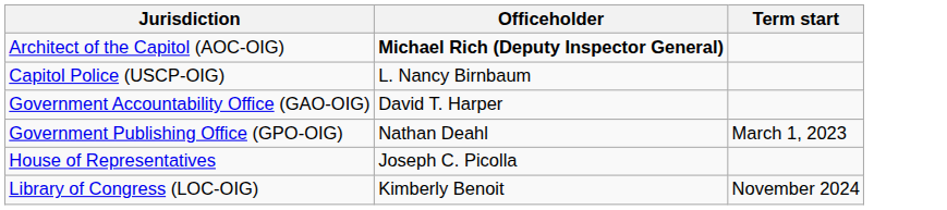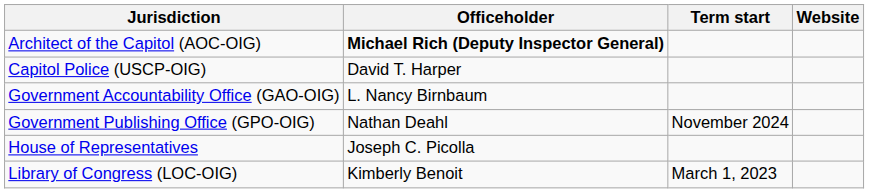 <table class="wikitable sortable">
 <tr style="vertical-align:bottom;">
 <th>Jurisdiction</th>
 <th>Officeholder</th>
 <th>Term start</th>
+<th>Website</th>
 </tr>
 <tr>
 <td><a href='#'>Architect of the Capitol</a> (AOC-OIG)</td>
 <td><strong>Michael Rich (Deputy Inspector General)</strong></td>
 <td></td>
+<td></td>
 </tr>
 <tr>
 <td><a href='#'>Capitol Police</a> (USCP-OIG)</td>
-<td>L. Nancy Birnbaum</td>
+<td>David T. Harper</td>
+<td></td>
 <td></td>
 </tr>
 <tr>
 <td><a href='#'>Government Accountability Office</a> (GAO-OIG)</td>
-<td>David T. Harper</td>
+<td>L. Nancy Birnbaum</td>
+<td></td>
 <td></td>
 </tr>
 <tr>
 <td><a href='#'>Government Publishing Office</a> (GPO-OIG)</td>
 <td>Nathan Deahl</td>
-<td>March 1, 2023<br></td>
+<td>November 2024</td>
+<td></td>
 </tr>
 <tr>
 <td><a href='#'>House of Representatives</a></td>
 <td>Joseph C. Picolla</td>
 <td><br></td>
+<td></td>
 </tr>
 <tr>
 <td><a href='#'>Library of Congress</a> (LOC-OIG)</td>
 <td>Kimberly Benoit</td>
-<td>November 2024</td>
+<td>March 1, 2023<br></td>
+<td></td>
 </tr>
 </table>
